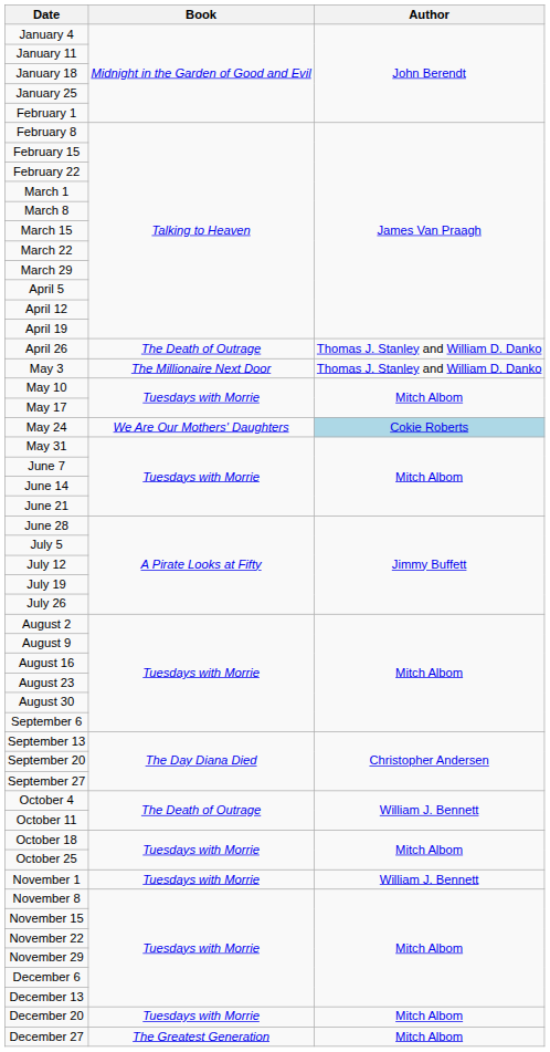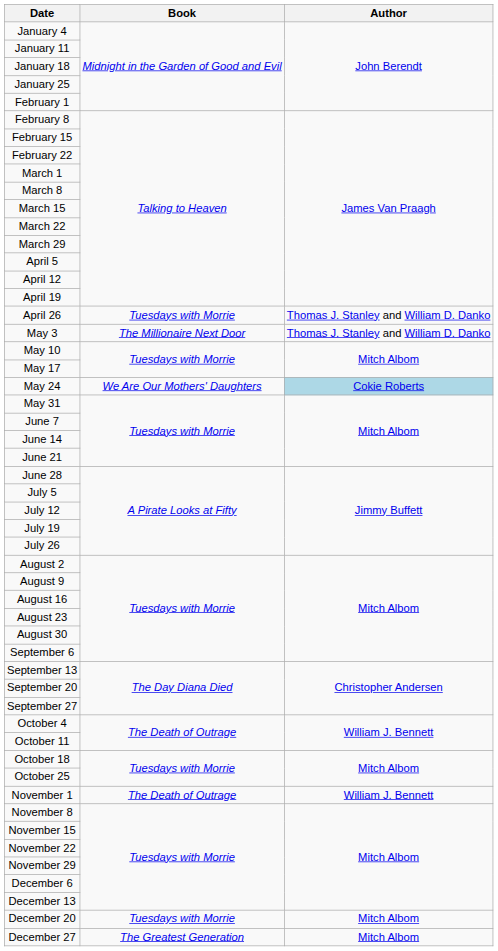 <table class="wikitable" style="text-align: center">
 <tr>
 <th>Date</th>
 <th>Book</th>
 <th>Author</th>
 </tr>
 <tr>
 <td>January 4</td>
 <td rowspan=5><em><a href='#'>Midnight in the Garden of Good and Evil</a></em></td>
 <td rowspan=5><a href='#'>John Berendt</a></td>
 </tr>
 <tr>
 <td>January 11</td>
 </tr>
 <tr>
 <td>January 18</td>
 </tr>
 <tr>
 <td>January 25</td>
 </tr>
 <tr>
 <td>February 1</td>
 </tr>
 <tr>
 <td>February 8</td>
 <td rowspan=11><em><a href='#'>Talking to Heaven</a></em></td>
 <td rowspan=11><a href='#'>James Van Praagh</a></td>
 </tr>
 <tr>
 <td>February 15</td>
 </tr>
 <tr>
 <td>February 22</td>
 </tr>
 <tr>
 <td>March 1</td>
 </tr>
 <tr>
 <td>March 8</td>
 </tr>
 <tr>
 <td>March 15</td>
 </tr>
 <tr>
 <td>March 22</td>
 </tr>
 <tr>
 <td>March 29</td>
 </tr>
 <tr>
 <td>April 5</td>
 </tr>
 <tr>
 <td>April 12</td>
 </tr>
 <tr>
 <td>April 19</td>
 </tr>
 <tr>
 <td>April 26</td>
-<td><em><a href='#'>The Death of Outrage</a></em></td>
+<td><em><a href='#'>Tuesdays with Morrie</a></em></td>
 <td><a href='#'>Thomas J. Stanley</a> and <a href='#'>William D. Danko</a></td>
 </tr>
 <tr>
 <td>May 3</td>
 <td><em><a href='#'>The Millionaire Next Door</a></em></td>
 <td><a href='#'>Thomas J. Stanley</a> and <a href='#'>William D. Danko</a></td>
 </tr>
 <tr>
 <td>May 10</td>
 <td rowspan=2><em><a href='#'>Tuesdays with Morrie</a></em></td>
 <td rowspan=2><a href='#'>Mitch Albom</a></td>
 </tr>
 <tr>
 <td>May 17</td>
 </tr>
 <tr>
 <td>May 24</td>
 <td><em><a href='#'>We Are Our Mothers' Daughters</a></em></td>
 <td style="background: lightblue;"><a href='#'>Cokie Roberts</a></td>
 </tr>
 <tr>
 <td>May 31</td>
 <td rowspan=4><em><a href='#'>Tuesdays with Morrie</a></em></td>
 <td rowspan=4><a href='#'>Mitch Albom</a></td>
 </tr>
 <tr>
 <td>June 7</td>
 </tr>
 <tr>
 <td>June 14</td>
 </tr>
 <tr>
 <td>June 21</td>
 </tr>
 <tr>
 <td>June 28</td>
 <td rowspan=5><em><a href='#'>A Pirate Looks at Fifty</a></em></td>
 <td rowspan=5><a href='#'>Jimmy Buffett</a></td>
 </tr>
 <tr>
 <td>July 5</td>
 </tr>
 <tr>
 <td>July 12</td>
 </tr>
 <tr>
 <td>July 19</td>
 </tr>
 <tr>
 <td>July 26</td>
 </tr>
 <tr>
 <td>August 2</td>
 <td rowspan=6><em><a href='#'>Tuesdays with Morrie</a></em></td>
 <td rowspan=6><a href='#'>Mitch Albom</a></td>
 </tr>
 <tr>
 <td>August 9</td>
 </tr>
 <tr>
 <td>August 16</td>
 </tr>
 <tr>
 <td>August 23</td>
 </tr>
 <tr>
 <td>August 30</td>
 </tr>
 <tr>
 <td>September 6</td>
 </tr>
 <tr>
 <td>September 13</td>
 <td rowspan=3><em><a href='#'>The Day Diana Died</a></em></td>
 <td rowspan=3><a href='#'>Christopher Andersen</a></td>
 </tr>
 <tr>
 <td>September 20</td>
 </tr>
 <tr>
 <td>September 27</td>
 </tr>
 <tr>
 <td>October 4</td>
 <td rowspan=2><em><a href='#'>The Death of Outrage</a></em></td>
 <td rowspan=2><a href='#'>William J. Bennett</a></td>
 </tr>
 <tr>
 <td>October 11</td>
 </tr>
 <tr>
 <td>October 18</td>
 <td rowspan=2><em><a href='#'>Tuesdays with Morrie</a></em></td>
 <td rowspan=2><a href='#'>Mitch Albom</a></td>
 </tr>
 <tr>
 <td>October 25</td>
 </tr>
 <tr>
 <td>November 1</td>
-<td><em><a href='#'>Tuesdays with Morrie</a></em></td>
+<td><em><a href='#'>The Death of Outrage</a></em></td>
 <td><a href='#'>William J. Bennett</a></td>
 </tr>
 <tr>
 <td>November 8</td>
 <td rowspan=6><em><a href='#'>Tuesdays with Morrie</a></em></td>
 <td rowspan=6><a href='#'>Mitch Albom</a></td>
 </tr>
 <tr>
 <td>November 15</td>
 </tr>
 <tr>
 <td>November 22</td>
 </tr>
 <tr>
 <td>November 29</td>
 </tr>
 <tr>
 <td>December 6</td>
 </tr>
 <tr>
 <td>December 13</td>
 </tr>
 <tr>
 <td>December 20</td>
 <td><em><a href='#'>Tuesdays with Morrie</a></em></td>
 <td><a href='#'>Mitch Albom</a></td>
 </tr>
 <tr>
 <td>December 27</td>
 <td><em><a href='#'>The Greatest Generation</a></em></td>
 <td><a href='#'>Mitch Albom</a></td>
 </tr>
 </table>
